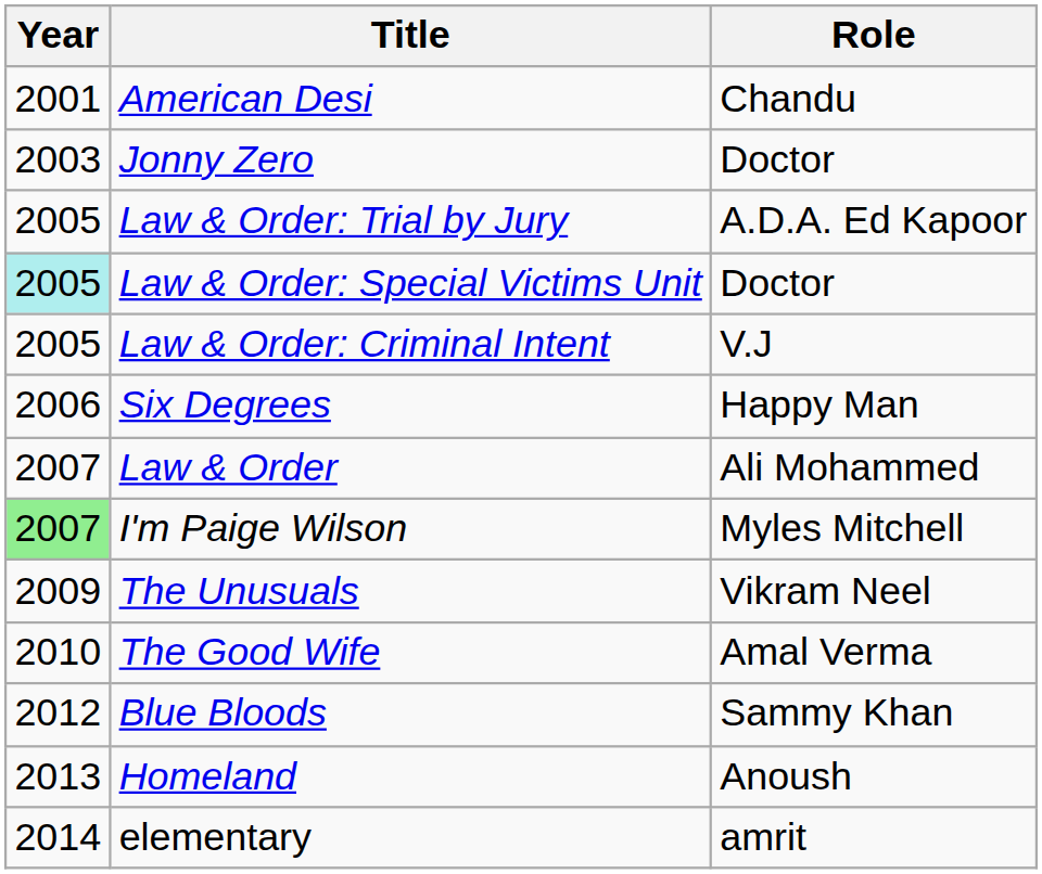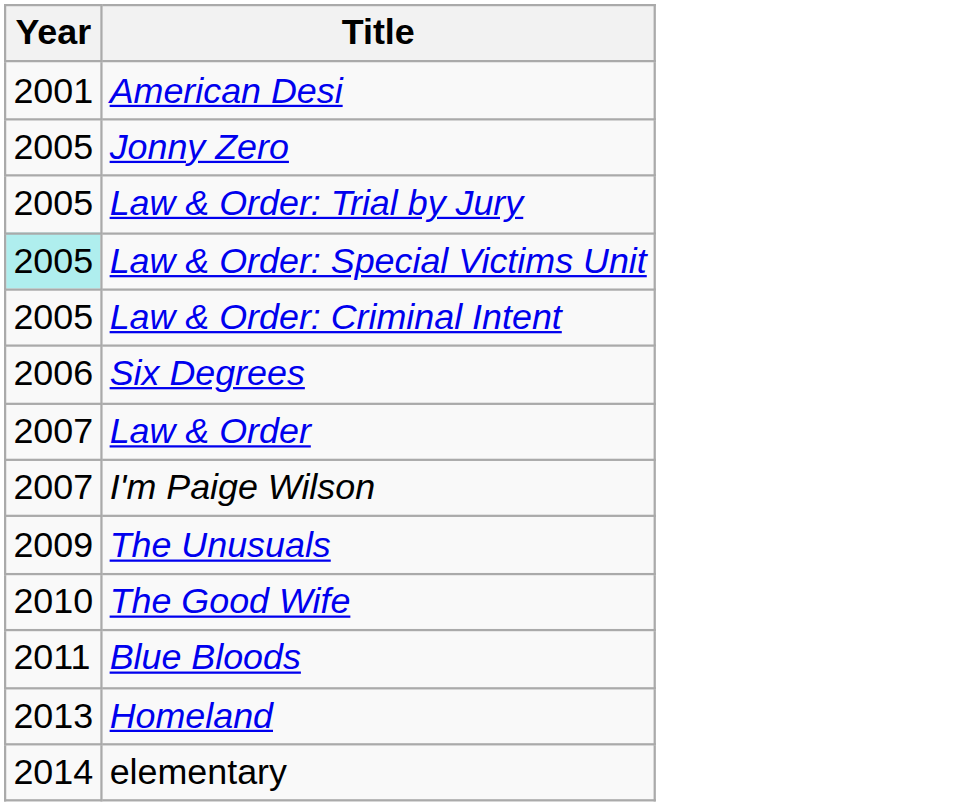 <table class="wikitable sortable">
 <tr>
 <th>Year</th>
 <th>Title</th>
-<th>Role</th>
 </tr>
 <tr>
 <td>2001</td>
 <td><em><a href='#'>American Desi</a></em></td>
-<td>Chandu</td>
 </tr>
 <tr>
-<td>2003</td>
+<td>2005</td>
 <td><em><a href='#'>Jonny Zero</a></em></td>
-<td>Doctor</td>
 </tr>
 <tr>
 <td>2005</td>
 <td><em><a href='#'>Law & Order: Trial by Jury</a></em></td>
-<td>A.D.A. Ed Kapoor</td>
 </tr>
 <tr>
 <td style="background: paleturquoise;">2005</td>
 <td><em><a href='#'>Law & Order: Special Victims Unit</a></em></td>
-<td>Doctor</td>
 </tr>
 <tr>
 <td>2005</td>
 <td><em><a href='#'>Law & Order: Criminal Intent</a></em></td>
-<td>V.J</td>
 </tr>
 <tr>
 <td>2006</td>
 <td><em><a href='#'>Six Degrees</a></em></td>
-<td>Happy Man</td>
 </tr>
 <tr>
 <td>2007</td>
 <td><em><a href='#'>Law & Order</a></em></td>
-<td>Ali Mohammed</td>
 </tr>
 <tr>
-<td style="background: lightgreen;">2007</td>
+<td>2007</td>
 <td><em>I'm Paige Wilson</em></td>
-<td>Myles Mitchell</td>
 </tr>
 <tr>
 <td>2009</td>
 <td><em><a href='#'>The Unusuals</a></em></td>
-<td>Vikram Neel</td>
 </tr>
 <tr>
 <td>2010</td>
 <td><em><a href='#'>The Good Wife</a></em></td>
-<td>Amal Verma</td>
 </tr>
 <tr>
-<td>2012</td>
+<td>2011</td>
 <td><em><a href='#'>Blue Bloods</a></em></td>
-<td>Sammy Khan</td>
 </tr>
 <tr>
 <td>2013</td>
 <td><em><a href='#'>Homeland</a></em></td>
-<td>Anoush</td>
 </tr>
 <tr>
 <td>2014</td>
 <td>elementary</td>
-<td>amrit</td>
 </tr>
 </table>
